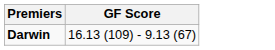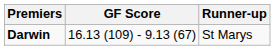 <table class="wikitable" style="text-align:left;">
 <tr style="background:#efefef;">
 <th>Premiers</th>
 <th>GF Score</th>
+<th>Runner-up</th>
 </tr>
 <tr>
 <td><strong>Darwin</strong></td>
 <td>16.13 (109) - 9.13 (67)</td>
+<td>St Marys</td>
 </tr>
 </table>
